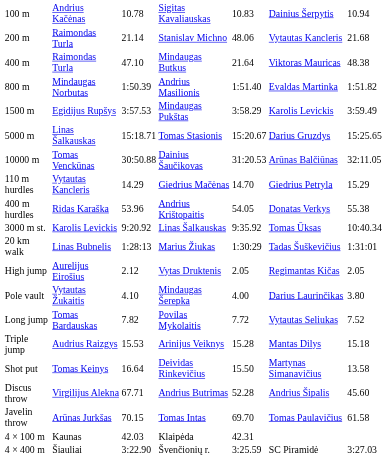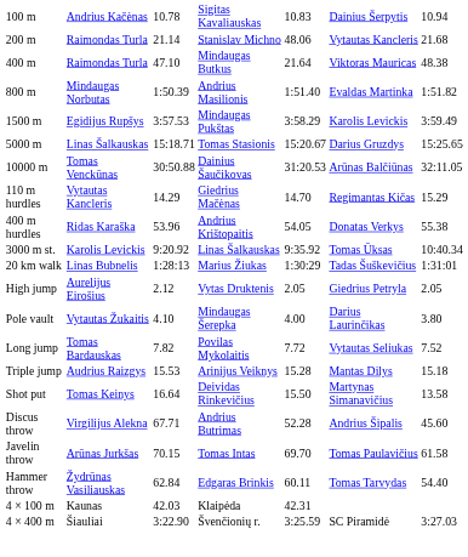 <table>
 <tr>
 <td>100 m</td>
 <td><a href='#'>Andrius Kačėnas</a></td>
 <td>10.78</td>
 <td><a href='#'>Sigitas Kavaliauskas</a></td>
 <td>10.83</td>
 <td><a href='#'>Dainius Šerpytis</a></td>
 <td>10.94</td>
 </tr>
 <tr>
 <td>200 m</td>
 <td><a href='#'>Raimondas Turla</a></td>
 <td>21.14</td>
 <td><a href='#'>Stanislav Michno</a></td>
 <td>48.06</td>
 <td><a href='#'>Vytautas Kancleris</a></td>
 <td>21.68</td>
 </tr>
 <tr>
 <td>400 m</td>
 <td><a href='#'>Raimondas Turla</a></td>
 <td>47.10</td>
 <td><a href='#'>Mindaugas Butkus</a></td>
 <td>21.64</td>
 <td><a href='#'>Viktoras Mauricas</a></td>
 <td>48.38</td>
 </tr>
 <tr>
 <td>800 m</td>
 <td><a href='#'>Mindaugas Norbutas</a></td>
 <td>1:50.39</td>
 <td><a href='#'>Andrius Masilionis</a></td>
 <td>1:51.40</td>
 <td><a href='#'>Evaldas Martinka</a></td>
 <td>1:51.82</td>
 </tr>
 <tr>
 <td>1500 m</td>
 <td><a href='#'>Egidijus Rupšys</a></td>
 <td>3:57.53</td>
 <td><a href='#'>Mindaugas Pukštas</a></td>
 <td>3:58.29</td>
 <td><a href='#'>Karolis Levickis</a></td>
 <td>3:59.49</td>
 </tr>
 <tr>
 <td>5000 m</td>
 <td><a href='#'>Linas Šalkauskas</a></td>
 <td>15:18.71</td>
 <td><a href='#'>Tomas Stasionis</a></td>
 <td>15:20.67</td>
 <td><a href='#'>Darius Gruzdys</a></td>
 <td>15:25.65</td>
 </tr>
 <tr>
 <td>10000 m</td>
 <td><a href='#'>Tomas Venckūnas</a></td>
 <td>30:50.88</td>
 <td><a href='#'>Dainius Šaučikovas</a></td>
 <td>31:20.53</td>
 <td><a href='#'>Arūnas Balčiūnas</a></td>
 <td>32:11.05</td>
 </tr>
 <tr>
 <td>110 m hurdles</td>
 <td><a href='#'>Vytautas Kancleris</a></td>
 <td>14.29</td>
 <td><a href='#'>Giedrius Mačėnas</a></td>
 <td>14.70</td>
-<td><a href='#'>Giedrius Petryla</a></td>
+<td><a href='#'>Regimantas Kičas</a></td>
 <td>15.29</td>
 </tr>
 <tr>
 <td>400 m hurdles</td>
 <td><a href='#'>Ridas Karaška</a></td>
 <td>53.96</td>
 <td><a href='#'>Andrius Krištopaitis</a></td>
 <td>54.05</td>
 <td><a href='#'>Donatas Verkys</a></td>
 <td>55.38</td>
 </tr>
 <tr>
 <td>3000 m st.</td>
 <td><a href='#'>Karolis Levickis</a></td>
 <td>9:20.92</td>
 <td><a href='#'>Linas Šalkauskas</a></td>
 <td>9:35.92</td>
 <td><a href='#'>Tomas Ūksas</a></td>
 <td>10:40.34</td>
 </tr>
 <tr>
 <td>20 km walk</td>
 <td><a href='#'>Linas Bubnelis</a></td>
 <td>1:28:13</td>
 <td><a href='#'>Marius Žiukas</a></td>
 <td>1:30:29</td>
 <td><a href='#'>Tadas Šuškevičius</a></td>
 <td>1:31:01</td>
 </tr>
 <tr>
 <td>High jump</td>
 <td><a href='#'>Aurelijus Eirošius</a></td>
 <td>2.12</td>
 <td><a href='#'>Vytas Druktenis</a></td>
 <td>2.05</td>
-<td><a href='#'>Regimantas Kičas</a></td>
+<td><a href='#'>Giedrius Petryla</a></td>
 <td>2.05</td>
 </tr>
 <tr>
 <td>Pole vault</td>
 <td><a href='#'>Vytautas Žukaitis</a></td>
 <td>4.10</td>
 <td><a href='#'>Mindaugas Šerepka</a></td>
 <td>4.00</td>
 <td><a href='#'>Darius Laurinčikas</a></td>
 <td>3.80</td>
 </tr>
 <tr>
 <td>Long jump</td>
 <td><a href='#'>Tomas Bardauskas</a></td>
 <td>7.82</td>
 <td><a href='#'>Povilas Mykolaitis</a></td>
 <td>7.72</td>
 <td><a href='#'>Vytautas Seliukas</a></td>
 <td>7.52</td>
 </tr>
 <tr>
 <td>Triple jump</td>
 <td><a href='#'>Audrius Raizgys</a></td>
 <td>15.53</td>
 <td><a href='#'>Arinijus Veiknys</a></td>
 <td>15.28</td>
 <td><a href='#'>Mantas Dilys</a></td>
 <td>15.18</td>
 </tr>
 <tr>
 <td>Shot put</td>
 <td><a href='#'>Tomas Keinys</a></td>
 <td>16.64</td>
 <td><a href='#'>Deividas Rinkevičius</a></td>
 <td>15.50</td>
 <td><a href='#'>Martynas Simanavičius</a></td>
 <td>13.58</td>
 </tr>
 <tr>
 <td>Discus throw</td>
 <td><a href='#'>Virgilijus Alekna</a></td>
 <td>67.71</td>
 <td><a href='#'>Andrius Butrimas</a></td>
 <td>52.28</td>
 <td><a href='#'>Andrius Šipalis</a></td>
 <td>45.60</td>
 </tr>
 <tr>
 <td>Javelin throw</td>
 <td><a href='#'>Arūnas Jurkšas</a></td>
 <td>70.15</td>
 <td><a href='#'>Tomas Intas</a></td>
 <td>69.70</td>
 <td><a href='#'>Tomas Paulavičius</a></td>
 <td>61.58</td>
 </tr>
 <tr>
+<td>Hammer throw</td>
+<td><a href='#'>Žydrūnas Vasiliauskas</a></td>
+<td>62.84</td>
+<td><a href='#'>Edgaras Brinkis</a></td>
+<td>60.11</td>
+<td><a href='#'>Tomas Tarvydas</a></td>
+<td>54.40</td>
+</tr>
+<tr>
 <td>4 × 100 m</td>
 <td>Kaunas</td>
 <td>42.03</td>
 <td>Klaipėda</td>
 <td>42.31</td>
 <td></td>
 <td></td>
 </tr>
 <tr>
 <td>4 × 400 m</td>
 <td>Šiauliai</td>
 <td>3:22.90</td>
 <td>Švenčionių r.</td>
 <td>3:25.59</td>
 <td>SC Piramidė</td>
 <td>3:27.03</td>
 </tr>
 </table>
